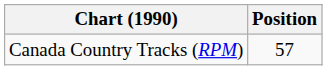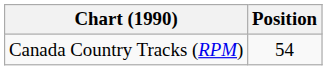 <table class="wikitable sortable">
 <tr>
 <th scope="col">Chart (1990)</th>
 <th scope="col">Position</th>
 </tr>
 <tr>
 <td>Canada Country Tracks (<em><a href='#'>RPM</a></em>)</td>
-<td align="center">57</td>
+<td align="center">54</td>
 </tr>
 </table>
